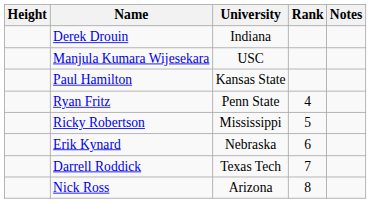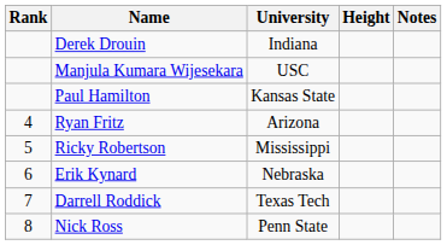 <table class="wikitable sortable" style="text-align:center">
 <tr>
-<th>Height</th>
+<th>Rank</th>
 <th>Name</th>
 <th>University</th>
-<th>Rank</th>
+<th>Height</th>
 <th>Notes</th>
 </tr>
 <tr>
 <td></td>
 <td align=left><a href='#'>Derek Drouin</a> </td>
 <td>Indiana</td>
 <td></td>
 <td></td>
 </tr>
 <tr>
 <td></td>
 <td align=left><a href='#'>Manjula Kumara Wijesekara</a> </td>
 <td>USC</td>
 <td></td>
 <td></td>
 </tr>
 <tr>
 <td></td>
 <td align=left><a href='#'>Paul Hamilton</a></td>
 <td>Kansas State</td>
 <td></td>
 <td></td>
 </tr>
 <tr>
+<td>4</td>
+<td align=left><a href='#'>Ryan Fritz</a></td>
+<td>Arizona</td>
 <td></td>
-<td align=left><a href='#'>Ryan Fritz</a></td>
-<td>Penn State</td>
-<td>4</td>
 <td></td>
 </tr>
 <tr>
-<td></td>
+<td>5</td>
 <td align=left><a href='#'>Ricky Robertson</a></td>
 <td>Mississippi</td>
-<td>5</td>
+<td></td>
 <td></td>
 </tr>
 <tr>
-<td></td>
+<td>6</td>
 <td align=left><a href='#'>Erik Kynard</a></td>
 <td>Nebraska</td>
-<td>6</td>
+<td></td>
 <td></td>
 </tr>
 <tr>
-<td></td>
+<td>7</td>
 <td align=left><a href='#'>Darrell Roddick</a></td>
 <td>Texas Tech</td>
-<td>7</td>
+<td></td>
 <td></td>
 </tr>
 <tr>
+<td>8</td>
+<td align=left><a href='#'>Nick Ross</a></td>
+<td>Penn State</td>
 <td></td>
-<td align=left><a href='#'>Nick Ross</a></td>
-<td>Arizona</td>
-<td>8</td>
 <td></td>
 </tr>
 </table>
